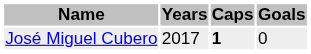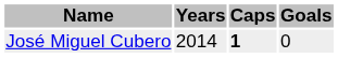 <table class="toccolours">
 <tr>
 <th bgcolor=silver>Name</th>
 <th bgcolor=silver>Years</th>
 <th bgcolor=silver>Caps</th>
 <th bgcolor=silver>Goals</th>
 </tr>
 <tr bgcolor=#eeeeee>
 <td><a href='#'>José Miguel Cubero</a></td>
-<td>2017</td>
+<td>2014</td>
 <td><strong>1</strong></td>
 <td>0</td>
 </tr>
 </table>
